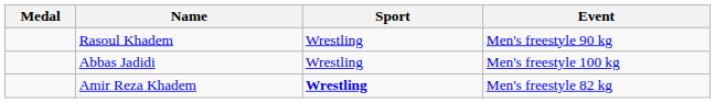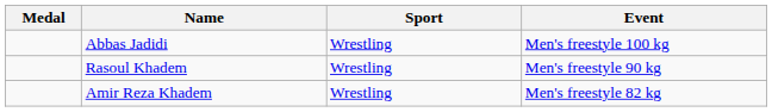 <table class="wikitable sortable" style="text-align:left;">
 <tr>
 <th width="70">Medal</th>
 <th width="240">Name</th>
 <th width="190">Sport</th>
 <th width="240">Event</th>
 </tr>
 <tr>
 <td></td>
+<td><a href='#'>Abbas Jadidi</a></td>
+<td><a href='#'>Wrestling</a></td>
+<td><a href='#'>Men's freestyle 100 kg</a></td>
+</tr>
+<tr>
+<td></td>
 <td><a href='#'>Rasoul Khadem</a></td>
 <td><a href='#'>Wrestling</a></td>
 <td><a href='#'>Men's freestyle 90 kg</a></td>
 </tr>
 <tr>
 <td></td>
-<td><a href='#'>Abbas Jadidi</a></td>
+<td><a href='#'>Amir Reza Khadem</a></td>
 <td><a href='#'>Wrestling</a></td>
-<td><a href='#'>Men's freestyle 100 kg</a></td>
-</tr>
-<tr>
-<td></td>
-<td><a href='#'>Amir Reza Khadem</a></td>
-<td><strong><a href='#'>Wrestling</a></strong></td>
 <td><a href='#'>Men's freestyle 82 kg</a></td>
 </tr>
 </table>
